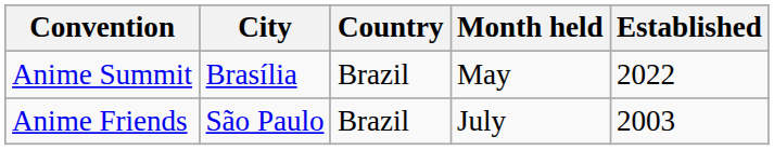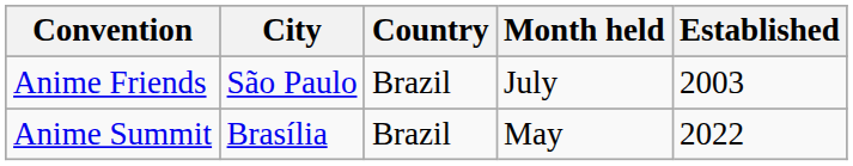 <table class="wikitable sortable">
 <tr>
 <th>Convention</th>
 <th>City</th>
 <th>Country</th>
 <th>Month held</th>
 <th>Established</th>
 </tr>
 <tr>
+<td><a href='#'>Anime Friends</a></td>
+<td><a href='#'>São Paulo</a></td>
+<td>Brazil</td>
+<td>July</td>
+<td>2003</td>
+</tr>
+<tr>
 <td><a href='#'>Anime Summit</a></td>
 <td><a href='#'>Brasília</a></td>
 <td>Brazil</td>
 <td>May</td>
 <td>2022</td>
 </tr>
-<tr>
-<td><a href='#'>Anime Friends</a></td>
-<td><a href='#'>São Paulo</a></td>
-<td>Brazil</td>
-<td>July</td>
-<td>2003</td>
-</tr>
 </table>
